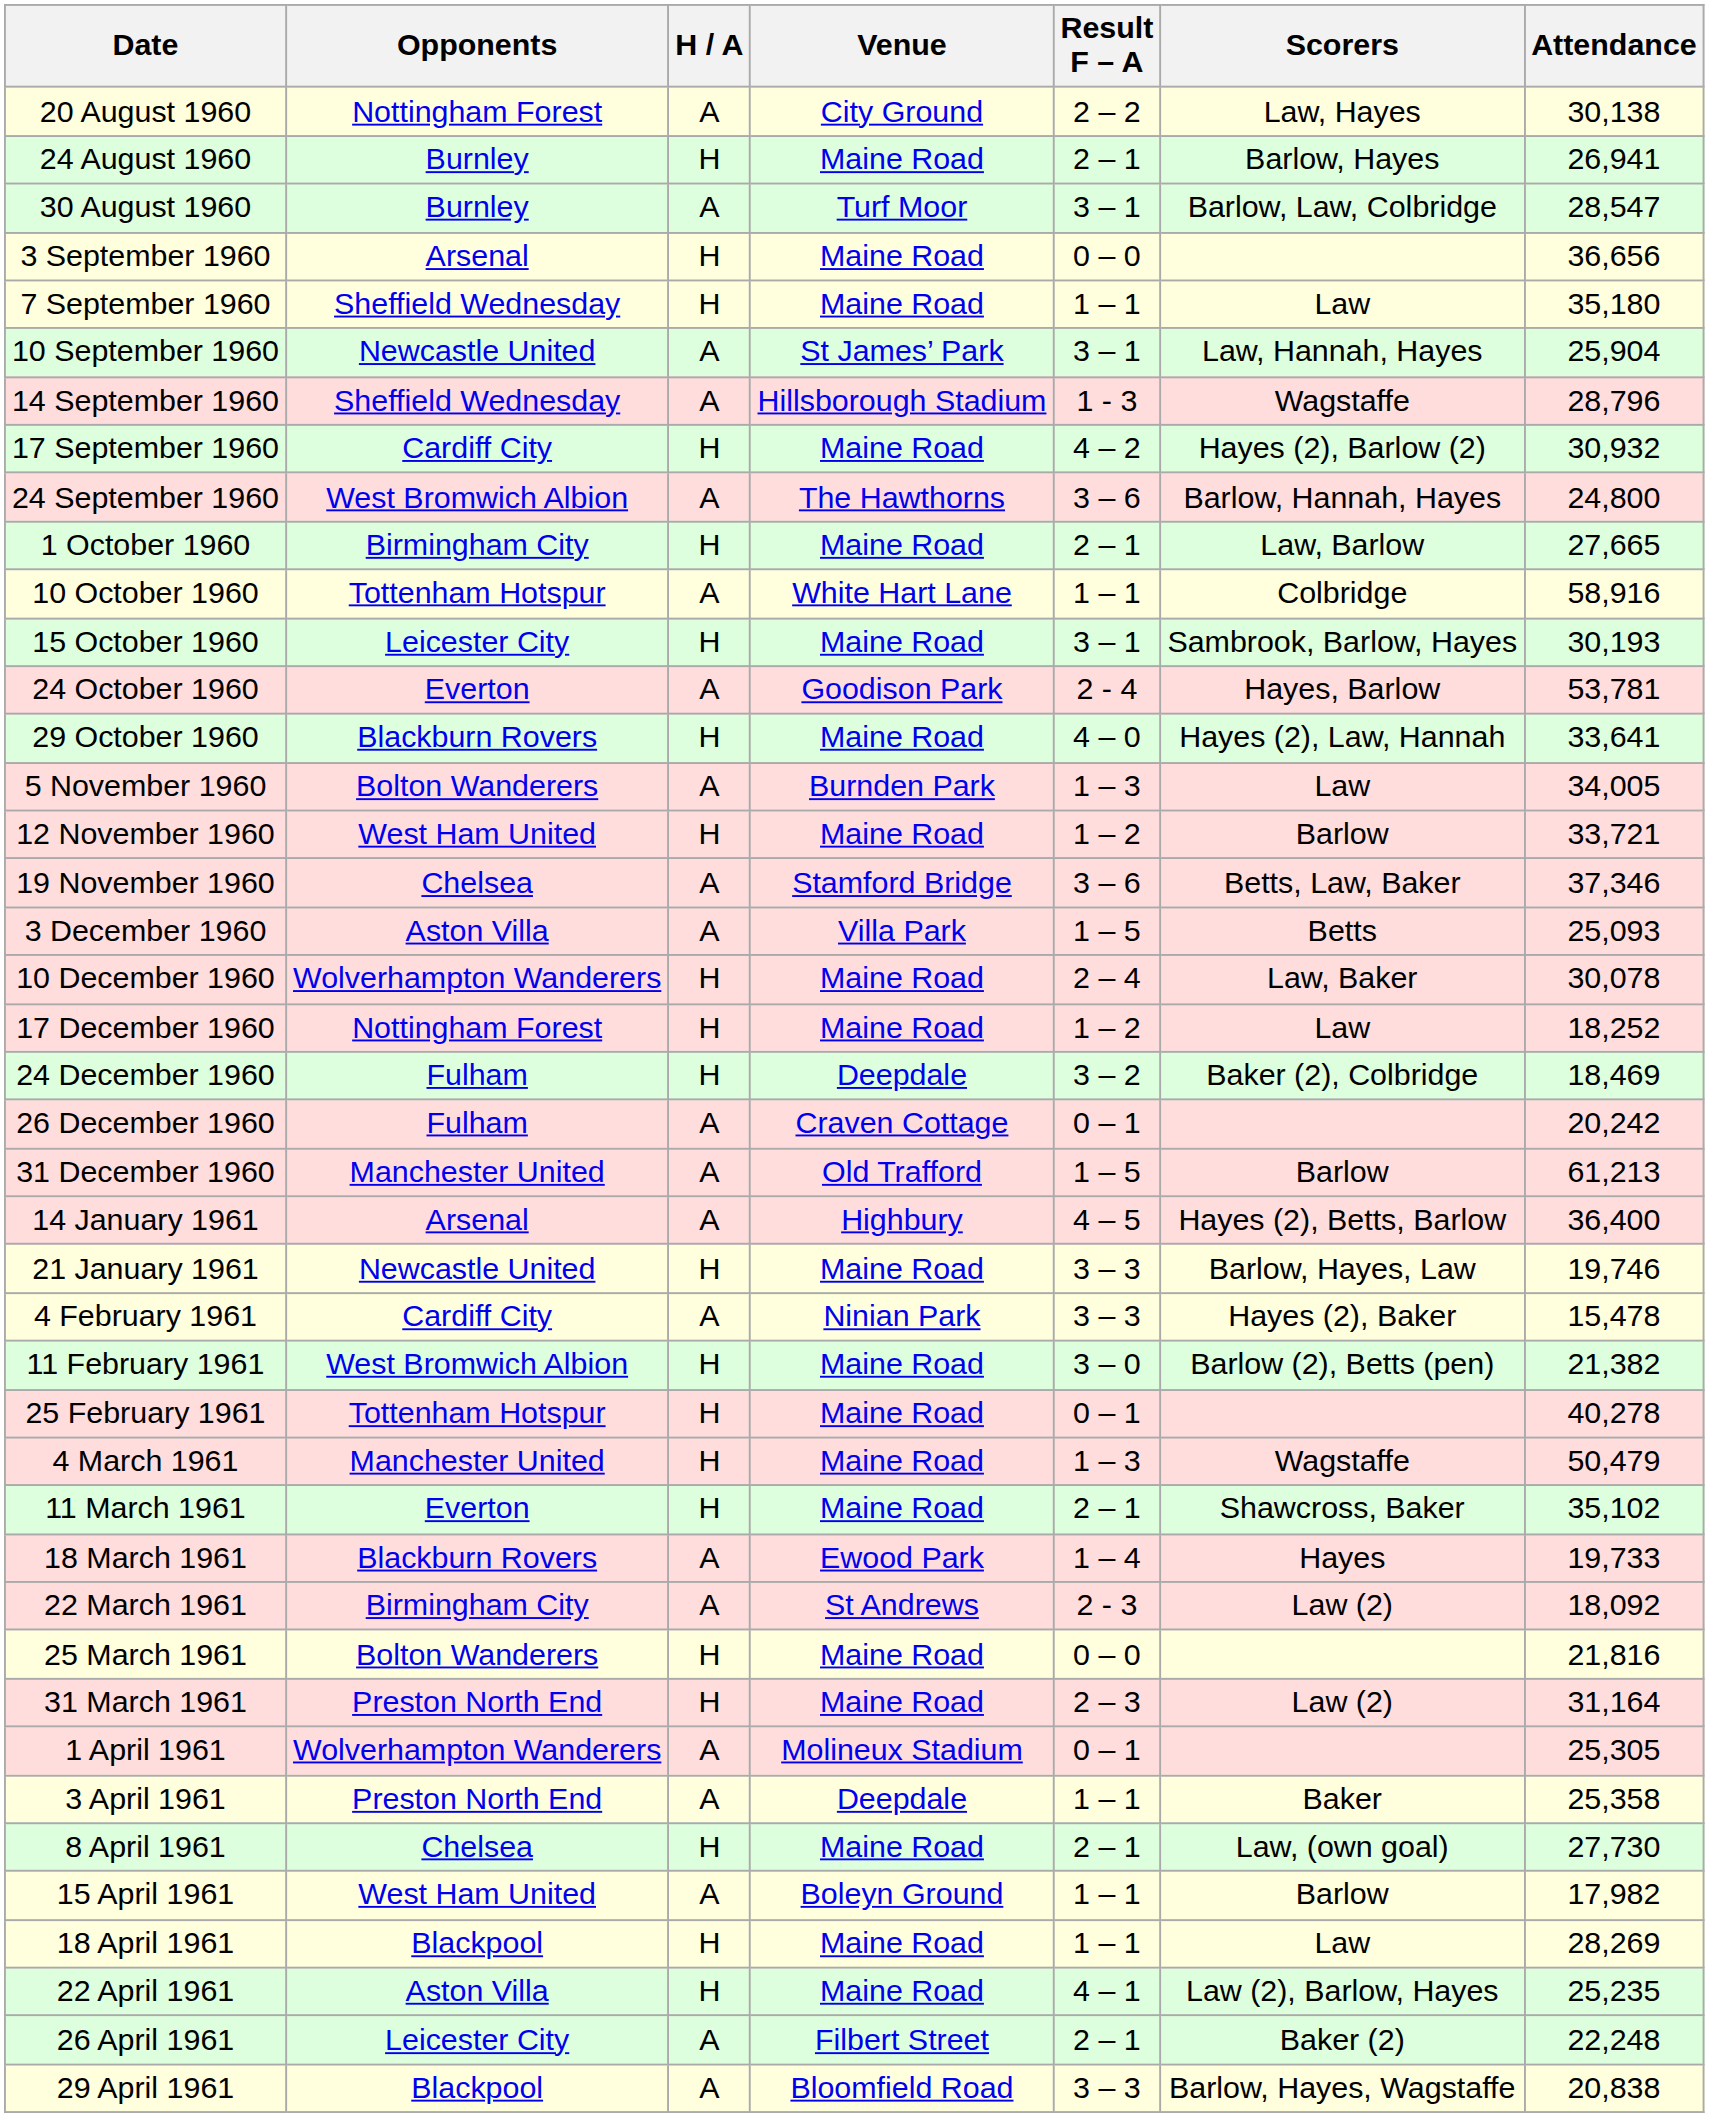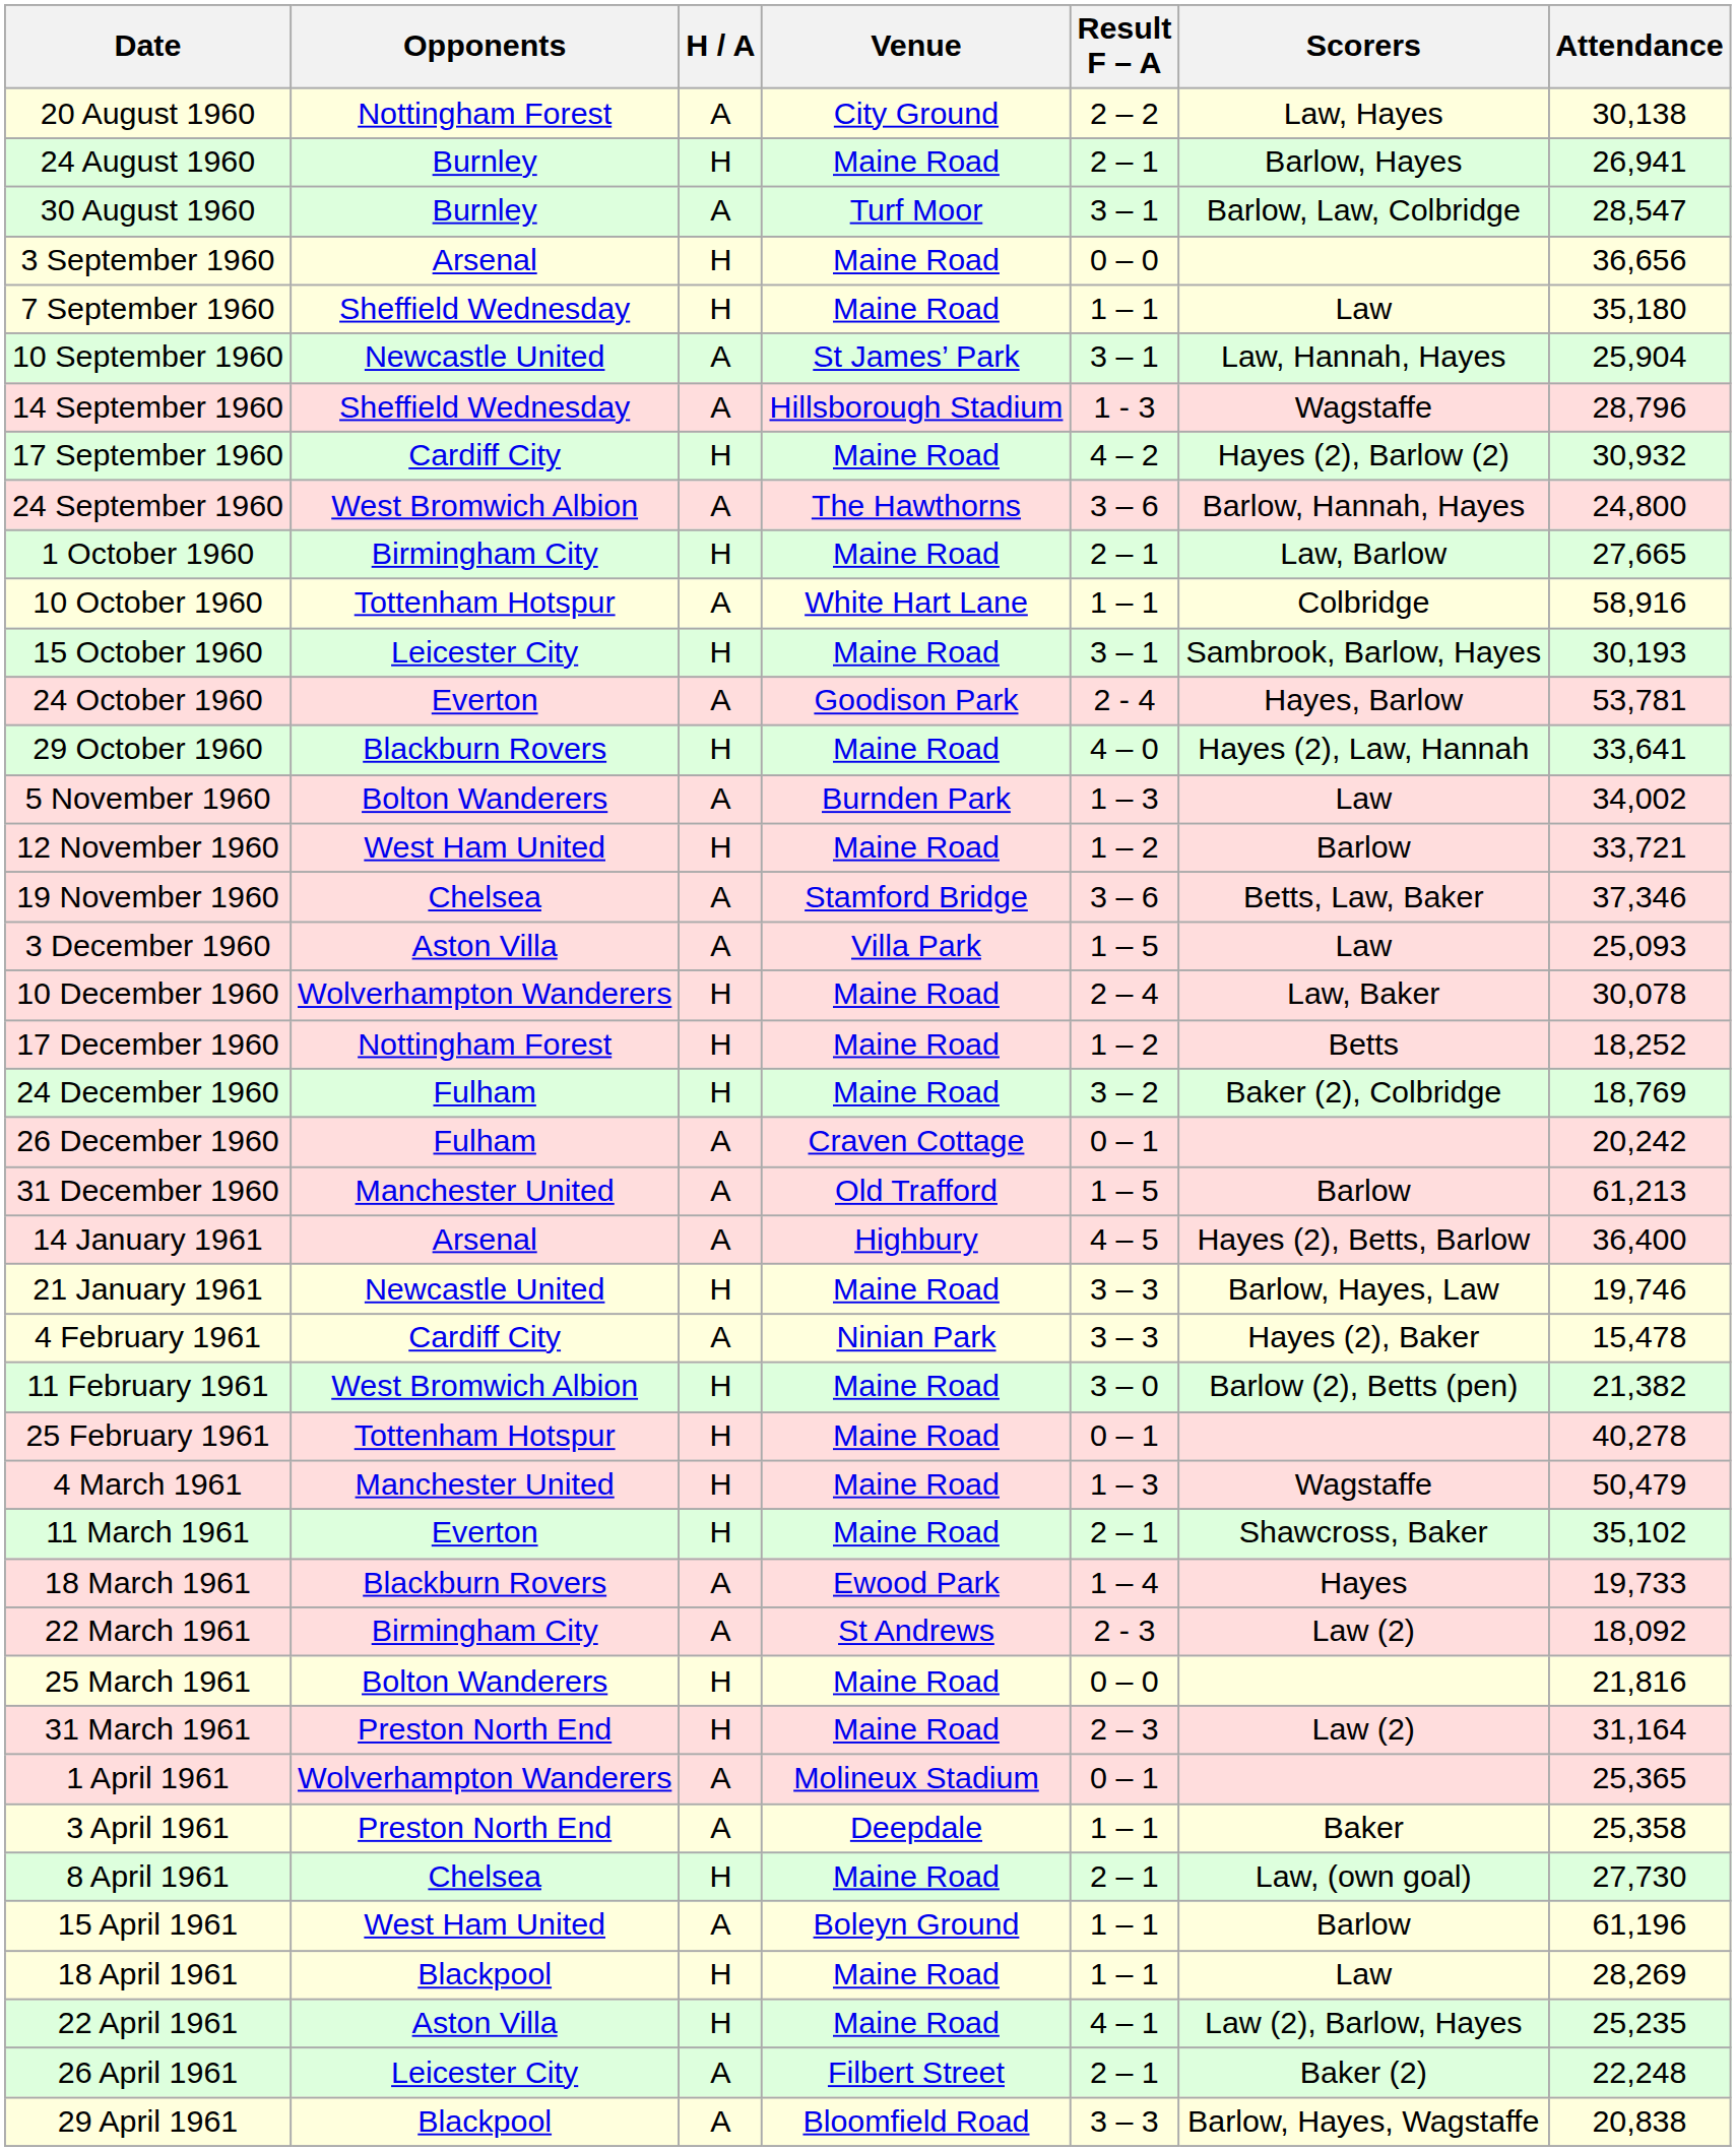 <table class="wikitable" style="text-align:center">
 <tr>
 <th>Date</th>
 <th>Opponents</th>
 <th>H / A</th>
 <th>Venue</th>
 <th>Result<br>F – A</th>
 <th>Scorers</th>
 <th>Attendance</th>
 </tr>
 <tr bgcolor="#ffffdd">
 <td>20 August 1960</td>
 <td><a href='#'>Nottingham Forest</a></td>
 <td>A</td>
 <td><a href='#'>City Ground</a></td>
 <td>2 – 2</td>
 <td>Law, Hayes</td>
 <td>30,138</td>
 </tr>
 <tr bgcolor="#ddffdd">
 <td>24 August 1960</td>
 <td><a href='#'>Burnley</a></td>
 <td>H</td>
 <td><a href='#'>Maine Road</a></td>
 <td>2 – 1</td>
 <td>Barlow, Hayes</td>
 <td>26,941</td>
 </tr>
 <tr bgcolor="#ddffdd">
 <td>30 August 1960</td>
 <td><a href='#'>Burnley</a></td>
 <td>A</td>
 <td><a href='#'>Turf Moor</a></td>
 <td>3 – 1</td>
 <td>Barlow, Law, Colbridge</td>
 <td>28,547</td>
 </tr>
 <tr bgcolor="#ffffdd">
 <td>3 September 1960</td>
 <td><a href='#'>Arsenal</a></td>
 <td>H</td>
 <td><a href='#'>Maine Road</a></td>
 <td>0 – 0</td>
 <td></td>
 <td>36,656</td>
 </tr>
 <tr bgcolor="#ffffdd">
 <td>7 September 1960</td>
 <td><a href='#'>Sheffield Wednesday</a></td>
 <td>H</td>
 <td><a href='#'>Maine Road</a></td>
 <td>1 – 1</td>
 <td>Law</td>
 <td>35,180</td>
 </tr>
 <tr bgcolor="#ddffdd">
 <td>10 September 1960</td>
 <td><a href='#'>Newcastle United</a></td>
 <td>A</td>
 <td><a href='#'>St James’ Park</a></td>
 <td>3 – 1</td>
 <td>Law, Hannah, Hayes</td>
 <td>25,904</td>
 </tr>
 <tr bgcolor="#ffdddd">
 <td>14 September 1960</td>
 <td><a href='#'>Sheffield Wednesday</a></td>
 <td>A</td>
 <td><a href='#'>Hillsborough Stadium</a></td>
 <td>1 - 3</td>
 <td>Wagstaffe</td>
 <td>28,796</td>
 </tr>
 <tr bgcolor="#ddffdd">
 <td>17 September 1960</td>
 <td><a href='#'>Cardiff City</a></td>
 <td>H</td>
 <td><a href='#'>Maine Road</a></td>
 <td>4 – 2</td>
 <td>Hayes (2), Barlow (2)</td>
 <td>30,932</td>
 </tr>
 <tr bgcolor="#ffdddd">
 <td>24 September 1960</td>
 <td><a href='#'>West Bromwich Albion</a></td>
 <td>A</td>
 <td><a href='#'>The Hawthorns</a></td>
 <td>3 – 6</td>
 <td>Barlow, Hannah, Hayes</td>
 <td>24,800</td>
 </tr>
 <tr bgcolor="#ddffdd">
 <td>1 October 1960</td>
 <td><a href='#'>Birmingham City</a></td>
 <td>H</td>
 <td><a href='#'>Maine Road</a></td>
 <td>2 – 1</td>
 <td>Law, Barlow</td>
 <td>27,665</td>
 </tr>
 <tr bgcolor="#ffffdd">
 <td>10 October 1960</td>
 <td><a href='#'>Tottenham Hotspur</a></td>
 <td>A</td>
 <td><a href='#'>White Hart Lane</a></td>
 <td>1 – 1</td>
 <td>Colbridge</td>
 <td>58,916</td>
 </tr>
 <tr bgcolor="#ddffdd">
 <td>15 October 1960</td>
 <td><a href='#'>Leicester City</a></td>
 <td>H</td>
 <td><a href='#'>Maine Road</a></td>
 <td>3 – 1</td>
 <td>Sambrook, Barlow, Hayes</td>
 <td>30,193</td>
 </tr>
 <tr bgcolor="#ffdddd">
 <td>24 October 1960</td>
 <td><a href='#'>Everton</a></td>
 <td>A</td>
 <td><a href='#'>Goodison Park</a></td>
 <td>2 - 4</td>
 <td>Hayes, Barlow</td>
 <td>53,781</td>
 </tr>
 <tr bgcolor="#ddffdd">
 <td>29 October 1960</td>
 <td><a href='#'>Blackburn Rovers</a></td>
 <td>H</td>
 <td><a href='#'>Maine Road</a></td>
 <td>4 – 0</td>
 <td>Hayes (2), Law, Hannah</td>
 <td>33,641</td>
 </tr>
 <tr bgcolor="#ffdddd">
 <td>5 November 1960</td>
 <td><a href='#'>Bolton Wanderers</a></td>
 <td>A</td>
 <td><a href='#'>Burnden Park</a></td>
 <td>1 – 3</td>
 <td>Law</td>
-<td>34,005</td>
+<td>34,002</td>
 </tr>
 <tr bgcolor="#ffdddd">
 <td>12 November 1960</td>
 <td><a href='#'>West Ham United</a></td>
 <td>H</td>
 <td><a href='#'>Maine Road</a></td>
 <td>1 – 2</td>
 <td>Barlow</td>
 <td>33,721</td>
 </tr>
 <tr bgcolor="#ffdddd">
 <td>19 November 1960</td>
 <td><a href='#'>Chelsea</a></td>
 <td>A</td>
 <td><a href='#'>Stamford Bridge</a></td>
 <td>3 – 6</td>
 <td>Betts, Law, Baker</td>
 <td>37,346</td>
 </tr>
 <tr bgcolor="#ffdddd">
 <td>3 December 1960</td>
 <td><a href='#'>Aston Villa</a></td>
 <td>A</td>
 <td><a href='#'>Villa Park</a></td>
 <td>1 – 5</td>
-<td>Betts</td>
+<td>Law</td>
 <td>25,093</td>
 </tr>
 <tr bgcolor="#ffdddd">
 <td>10 December 1960</td>
 <td><a href='#'>Wolverhampton Wanderers</a></td>
 <td>H</td>
 <td><a href='#'>Maine Road</a></td>
 <td>2 – 4</td>
 <td>Law, Baker</td>
 <td>30,078</td>
 </tr>
 <tr bgcolor="#ffdddd">
 <td>17 December 1960</td>
 <td><a href='#'>Nottingham Forest</a></td>
 <td>H</td>
 <td><a href='#'>Maine Road</a></td>
 <td>1 – 2</td>
-<td>Law</td>
+<td>Betts</td>
 <td>18,252</td>
 </tr>
 <tr bgcolor="#ddffdd">
 <td>24 December 1960</td>
 <td><a href='#'>Fulham</a></td>
 <td>H</td>
-<td><a href='#'>Deepdale</a></td>
+<td><a href='#'>Maine Road</a></td>
 <td>3 – 2</td>
 <td>Baker (2), Colbridge</td>
-<td>18,469</td>
+<td>18,769</td>
 </tr>
 <tr bgcolor="#ffdddd">
 <td>26 December 1960</td>
 <td><a href='#'>Fulham</a></td>
 <td>A</td>
 <td><a href='#'>Craven Cottage</a></td>
 <td>0 – 1</td>
 <td></td>
 <td>20,242</td>
 </tr>
 <tr bgcolor="#ffdddd">
 <td>31 December 1960</td>
 <td><a href='#'>Manchester United</a></td>
 <td>A</td>
 <td><a href='#'>Old Trafford</a></td>
 <td>1 – 5</td>
 <td>Barlow</td>
 <td>61,213</td>
 </tr>
 <tr bgcolor="#ffdddd">
 <td>14 January 1961</td>
 <td><a href='#'>Arsenal</a></td>
 <td>A</td>
 <td><a href='#'>Highbury</a></td>
 <td>4 – 5</td>
 <td>Hayes (2), Betts, Barlow</td>
 <td>36,400</td>
 </tr>
 <tr bgcolor="#ffffdd">
 <td>21 January 1961</td>
 <td><a href='#'>Newcastle United</a></td>
 <td>H</td>
 <td><a href='#'>Maine Road</a></td>
 <td>3 – 3</td>
 <td>Barlow, Hayes, Law</td>
 <td>19,746</td>
 </tr>
 <tr bgcolor="#ffffdd">
 <td>4 February 1961</td>
 <td><a href='#'>Cardiff City</a></td>
 <td>A</td>
 <td><a href='#'>Ninian Park</a></td>
 <td>3 – 3</td>
 <td>Hayes (2), Baker</td>
 <td>15,478</td>
 </tr>
 <tr bgcolor="#ddffdd">
 <td>11 February 1961</td>
 <td><a href='#'>West Bromwich Albion</a></td>
 <td>H</td>
 <td><a href='#'>Maine Road</a></td>
 <td>3 – 0</td>
 <td>Barlow (2), Betts (pen)</td>
 <td>21,382</td>
 </tr>
 <tr bgcolor="#ffdddd">
 <td>25 February 1961</td>
 <td><a href='#'>Tottenham Hotspur</a></td>
 <td>H</td>
 <td><a href='#'>Maine Road</a></td>
 <td>0 – 1</td>
 <td></td>
 <td>40,278</td>
 </tr>
 <tr bgcolor="#ffdddd">
 <td>4 March 1961</td>
 <td><a href='#'>Manchester United</a></td>
 <td>H</td>
 <td><a href='#'>Maine Road</a></td>
 <td>1 – 3</td>
 <td>Wagstaffe</td>
 <td>50,479</td>
 </tr>
 <tr bgcolor="#ddffdd">
 <td>11 March 1961</td>
 <td><a href='#'>Everton</a></td>
 <td>H</td>
 <td><a href='#'>Maine Road</a></td>
 <td>2 – 1</td>
 <td>Shawcross, Baker</td>
 <td>35,102</td>
 </tr>
 <tr bgcolor="#ffdddd">
 <td>18 March 1961</td>
 <td><a href='#'>Blackburn Rovers</a></td>
 <td>A</td>
 <td><a href='#'>Ewood Park</a></td>
 <td>1 – 4</td>
 <td>Hayes</td>
 <td>19,733</td>
 </tr>
 <tr bgcolor="#ffdddd">
 <td>22 March 1961</td>
 <td><a href='#'>Birmingham City</a></td>
 <td>A</td>
 <td><a href='#'>St Andrews</a></td>
 <td>2 - 3</td>
 <td>Law (2)</td>
 <td>18,092</td>
 </tr>
 <tr bgcolor="#ffffdd">
 <td>25 March 1961</td>
 <td><a href='#'>Bolton Wanderers</a></td>
 <td>H</td>
 <td><a href='#'>Maine Road</a></td>
 <td>0 – 0</td>
 <td></td>
 <td>21,816</td>
 </tr>
 <tr bgcolor="#ffdddd">
 <td>31 March 1961</td>
 <td><a href='#'>Preston North End</a></td>
 <td>H</td>
 <td><a href='#'>Maine Road</a></td>
 <td>2 – 3</td>
 <td>Law (2)</td>
 <td>31,164</td>
 </tr>
 <tr bgcolor="#ffdddd">
 <td>1 April 1961</td>
 <td><a href='#'>Wolverhampton Wanderers</a></td>
 <td>A</td>
 <td><a href='#'>Molineux Stadium</a></td>
 <td>0 – 1</td>
 <td></td>
-<td>25,305</td>
+<td>25,365</td>
 </tr>
 <tr bgcolor="#ffffdd">
 <td>3 April 1961</td>
 <td><a href='#'>Preston North End</a></td>
 <td>A</td>
 <td><a href='#'>Deepdale</a></td>
 <td>1 – 1</td>
 <td>Baker</td>
 <td>25,358</td>
 </tr>
 <tr bgcolor="#ddffdd">
 <td>8 April 1961</td>
 <td><a href='#'>Chelsea</a></td>
 <td>H</td>
 <td><a href='#'>Maine Road</a></td>
 <td>2 – 1</td>
 <td>Law, (own goal)</td>
 <td>27,730</td>
 </tr>
 <tr bgcolor="#ffffdd">
 <td>15 April 1961</td>
 <td><a href='#'>West Ham United</a></td>
 <td>A</td>
 <td><a href='#'>Boleyn Ground</a></td>
 <td>1 – 1</td>
 <td>Barlow</td>
-<td>17,982</td>
+<td>61,196</td>
 </tr>
 <tr bgcolor="#ffffdd">
 <td>18 April 1961</td>
 <td><a href='#'>Blackpool</a></td>
 <td>H</td>
 <td><a href='#'>Maine Road</a></td>
 <td>1 – 1</td>
 <td>Law</td>
 <td>28,269</td>
 </tr>
 <tr bgcolor="#ddffdd">
 <td>22 April 1961</td>
 <td><a href='#'>Aston Villa</a></td>
 <td>H</td>
 <td><a href='#'>Maine Road</a></td>
 <td>4 – 1</td>
 <td>Law (2), Barlow, Hayes</td>
 <td>25,235</td>
 </tr>
 <tr bgcolor="#ddffdd">
 <td>26 April 1961</td>
 <td><a href='#'>Leicester City</a></td>
 <td>A</td>
 <td><a href='#'>Filbert Street</a></td>
 <td>2 – 1</td>
 <td>Baker (2)</td>
 <td>22,248</td>
 </tr>
 <tr bgcolor="#ffffdd">
 <td>29 April 1961</td>
 <td><a href='#'>Blackpool</a></td>
 <td>A</td>
 <td><a href='#'>Bloomfield Road</a></td>
 <td>3 – 3</td>
 <td>Barlow, Hayes, Wagstaffe</td>
 <td>20,838</td>
 </tr>
 </table>
